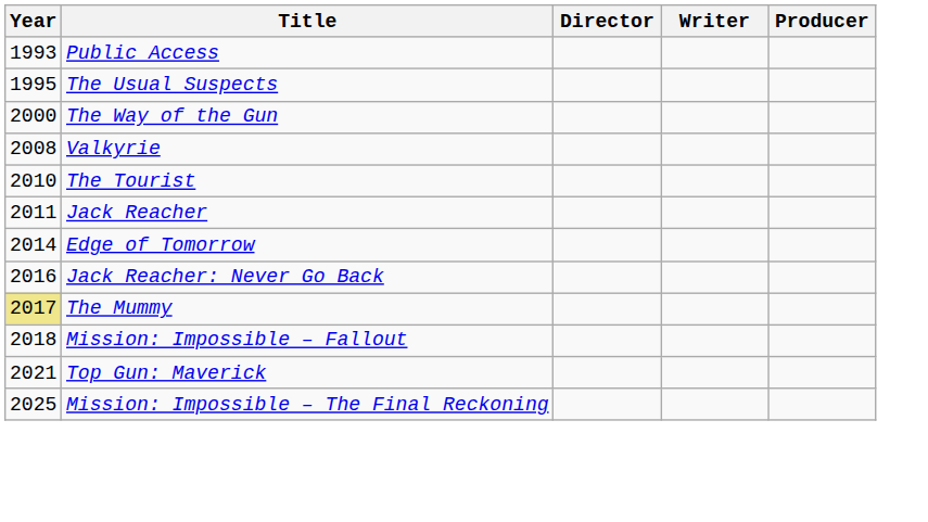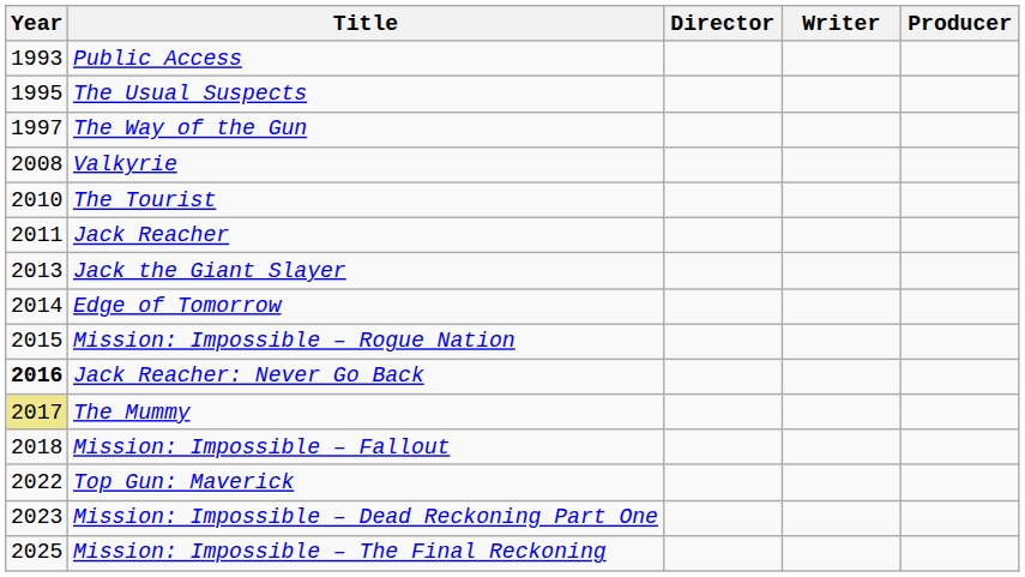 <table class="wikitable">
 <tr>
 <th>Year</th>
 <th>Title</th>
 <th style="width:65px;">Director</th>
 <th style="width:65px;">Writer</th>
 <th style="width:65px;">Producer</th>
 </tr>
 <tr>
 <td>1993</td>
 <td><em><a href='#'>Public Access</a></em></td>
 <td></td>
 <td></td>
 <td></td>
 </tr>
 <tr>
 <td>1995</td>
 <td><em><a href='#'>The Usual Suspects</a></em></td>
 <td></td>
 <td></td>
 <td></td>
 </tr>
 <tr>
-<td>2000</td>
+<td>1997</td>
 <td><em><a href='#'>The Way of the Gun</a></em></td>
 <td></td>
 <td></td>
 <td></td>
 </tr>
 <tr>
 <td>2008</td>
 <td><em><a href='#'>Valkyrie</a></em></td>
 <td></td>
 <td></td>
 <td></td>
 </tr>
 <tr>
 <td>2010</td>
 <td><em><a href='#'>The Tourist</a></em></td>
 <td></td>
 <td></td>
 <td></td>
 </tr>
 <tr>
 <td>2011</td>
 <td><em><a href='#'>Jack Reacher</a></em></td>
 <td></td>
 <td></td>
 <td></td>
 </tr>
 <tr>
+<td>2013</td>
+<td><em><a href='#'>Jack the Giant Slayer</a></em></td>
+<td></td>
+<td></td>
+<td></td>
+</tr>
+<tr>
 <td>2014</td>
 <td><em><a href='#'>Edge of Tomorrow</a></em></td>
 <td></td>
 <td></td>
 <td></td>
 </tr>
 <tr>
-<td>2016</td>
+<td>2015</td>
+<td><em><a href='#'>Mission: Impossible – Rogue Nation</a></em></td>
+<td></td>
+<td></td>
+<td></td>
+</tr>
+<tr>
+<td><strong>2016</strong></td>
 <td><em><a href='#'>Jack Reacher: Never Go Back</a></em></td>
 <td></td>
 <td></td>
 <td></td>
 </tr>
 <tr>
 <td style="background: khaki;">2017</td>
 <td><em><a href='#'>The Mummy</a></em></td>
 <td></td>
 <td></td>
 <td></td>
 </tr>
 <tr>
 <td>2018</td>
 <td><em><a href='#'>Mission: Impossible – Fallout</a></em></td>
 <td></td>
 <td></td>
 <td></td>
 </tr>
 <tr>
-<td>2021</td>
+<td>2022</td>
 <td><em><a href='#'>Top Gun: Maverick</a></em></td>
+<td></td>
+<td></td>
+<td></td>
+</tr>
+<tr>
+<td>2023</td>
+<td><em><a href='#'>Mission: Impossible – Dead Reckoning Part One</a></em></td>
 <td></td>
 <td></td>
 <td></td>
 </tr>
 <tr>
 <td>2025</td>
 <td><em><a href='#'>Mission: Impossible – The Final Reckoning</a></em></td>
 <td></td>
 <td></td>
 <td></td>
 </tr>
 </table>
